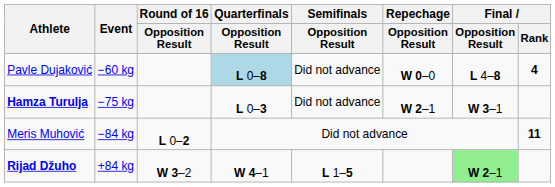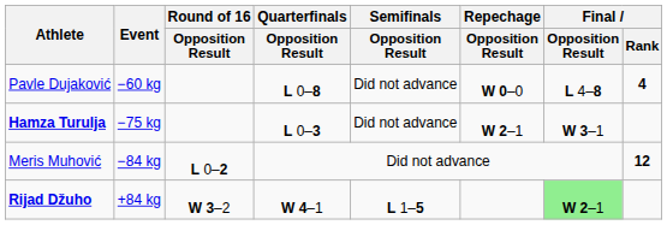 <table class="wikitable" style="font-size:90%">
 <tr>
 <th rowspan="2">Athlete</th>
 <th rowspan="2">Event</th>
 <th>Round of 16</th>
 <th>Quarterfinals</th>
 <th>Semifinals</th>
 <th>Repechage</th>
 <th colspan=2>Final / </th>
 </tr>
 <tr style="font-size:95%">
 <th>Opposition<br>Result</th>
 <th>Opposition<br>Result</th>
 <th>Opposition<br>Result</th>
 <th>Opposition<br>Result</th>
 <th>Opposition<br>Result</th>
 <th>Rank</th>
 </tr>
 <tr align=center>
 <td align=left><a href='#'>Pavle Dujaković</a></td>
 <td align=left><a href='#'>−60 kg</a></td>
 <td></td>
-<td style="background: lightblue;"><br><strong>L</strong> 0–<strong>8</strong></td>
+<td><br><strong>L</strong> 0–<strong>8</strong></td>
 <td>Did not advance</td>
 <td><br><strong>W</strong> <strong>0</strong>–0</td>
 <td><br><strong>L</strong> 4–<strong>8</strong></td>
 <td><strong>4</strong></td>
 </tr>
 <tr align=center>
 <td align=left><strong><a href='#'>Hamza Turulja</a></strong></td>
 <td align=left><a href='#'>−75 kg</a></td>
 <td></td>
 <td><br><strong>L</strong> 0–<strong>3</strong></td>
 <td>Did not advance</td>
 <td><br><strong>W</strong> <strong>2</strong>–1</td>
 <td><br><strong>W</strong> <strong>3</strong>–1</td>
 <td><strong></strong></td>
 </tr>
 <tr align=center>
 <td align=left><a href='#'>Meris Muhović</a></td>
 <td align=left><a href='#'>−84 kg</a></td>
 <td><br><strong>L</strong> 0–<strong>2</strong></td>
 <td colspan=4 align=center>Did not advance</td>
-<td><strong>11</strong></td>
+<td><strong>12</strong></td>
 </tr>
 <tr align=center>
 <td align=left><strong><a href='#'>Rijad Džuho</a></strong></td>
 <td align=left><a href='#'>+84 kg</a></td>
 <td><br><strong>W</strong> <strong>3</strong>–2</td>
 <td><br><strong>W</strong> <strong>4</strong>–1</td>
 <td><br><strong>L</strong> 1–<strong>5</strong></td>
 <td></td>
 <td style="background: lightgreen;"><br><strong>W</strong> <strong>2</strong>–1</td>
 <td><strong></strong></td>
 </tr>
 </table>
